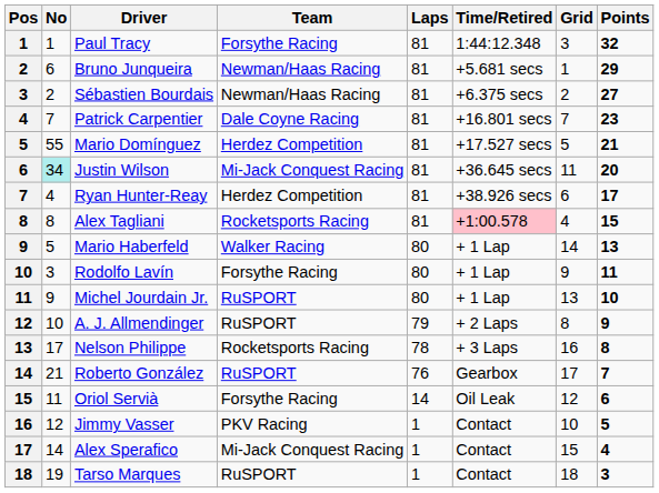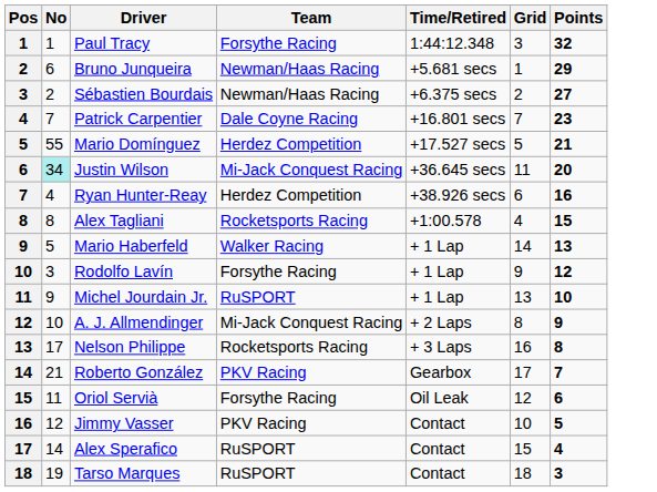 <table class="wikitable" style="font-size:95%;">
 <tr>
 <th>Pos</th>
 <th>No</th>
 <th>Driver</th>
 <th>Team</th>
-<th>Laps</th>
 <th>Time/Retired</th>
 <th>Grid</th>
 <th>Points</th>
 </tr>
 <tr>
 <th>1</th>
 <td>1</td>
 <td> <a href='#'>Paul Tracy</a></td>
 <td><a href='#'>Forsythe Racing</a></td>
-<td>81</td>
 <td>1:44:12.348</td>
 <td>3</td>
 <td><strong>32</strong></td>
 </tr>
 <tr>
 <th>2</th>
 <td>6</td>
 <td> <a href='#'>Bruno Junqueira</a></td>
 <td><a href='#'>Newman/Haas Racing</a></td>
-<td>81</td>
 <td>+5.681 secs</td>
 <td>1</td>
 <td><strong>29</strong></td>
 </tr>
 <tr>
 <th>3</th>
 <td>2</td>
 <td> <a href='#'>Sébastien Bourdais</a></td>
 <td>Newman/Haas Racing</td>
-<td>81</td>
 <td>+6.375 secs</td>
 <td>2</td>
 <td><strong>27</strong></td>
 </tr>
 <tr>
 <th>4</th>
 <td>7</td>
 <td> <a href='#'>Patrick Carpentier</a></td>
 <td><a href='#'>Dale Coyne Racing</a></td>
-<td>81</td>
 <td>+16.801 secs</td>
 <td>7</td>
 <td><strong>23</strong></td>
 </tr>
 <tr>
 <th>5</th>
 <td>55</td>
 <td> <a href='#'>Mario Domínguez</a></td>
 <td><a href='#'>Herdez Competition</a></td>
-<td>81</td>
 <td>+17.527 secs</td>
 <td>5</td>
 <td><strong>21</strong></td>
 </tr>
 <tr>
 <th>6</th>
 <td style="background: paleturquoise;">34</td>
 <td> <a href='#'>Justin Wilson</a></td>
 <td><a href='#'>Mi-Jack Conquest Racing</a></td>
-<td>81</td>
 <td>+36.645 secs</td>
 <td>11</td>
 <td><strong>20</strong></td>
 </tr>
 <tr>
 <th>7</th>
 <td>4</td>
 <td> <a href='#'>Ryan Hunter-Reay</a></td>
 <td>Herdez Competition</td>
-<td>81</td>
 <td>+38.926 secs</td>
 <td>6</td>
-<td><strong>17</strong></td>
+<td><strong>16</strong></td>
 </tr>
 <tr>
 <th>8</th>
 <td>8</td>
 <td> <a href='#'>Alex Tagliani</a></td>
 <td><a href='#'>Rocketsports Racing</a></td>
-<td>81</td>
-<td style="background: pink;">+1:00.578</td>
+<td>+1:00.578</td>
 <td>4</td>
 <td><strong>15</strong></td>
 </tr>
 <tr>
 <th>9</th>
 <td>5</td>
 <td> <a href='#'>Mario Haberfeld</a></td>
 <td><a href='#'>Walker Racing</a></td>
-<td>80</td>
 <td>+ 1 Lap</td>
 <td>14</td>
 <td><strong>13</strong></td>
 </tr>
 <tr>
 <th>10</th>
 <td>3</td>
 <td> <a href='#'>Rodolfo Lavín</a></td>
 <td>Forsythe Racing</td>
-<td>80</td>
 <td>+ 1 Lap</td>
 <td>9</td>
-<td><strong>11</strong></td>
+<td><strong>12</strong></td>
 </tr>
 <tr>
 <th>11</th>
 <td>9</td>
 <td> <a href='#'>Michel Jourdain Jr.</a></td>
 <td><a href='#'>RuSPORT</a></td>
-<td>80</td>
 <td>+ 1 Lap</td>
 <td>13</td>
 <td><strong>10</strong></td>
 </tr>
 <tr>
 <th>12</th>
 <td>10</td>
 <td> <a href='#'>A. J. Allmendinger</a></td>
-<td>RuSPORT</td>
-<td>79</td>
+<td>Mi-Jack Conquest Racing</td>
 <td>+ 2 Laps</td>
 <td>8</td>
 <td><strong>9</strong></td>
 </tr>
 <tr>
 <th>13</th>
 <td>17</td>
 <td> <a href='#'>Nelson Philippe</a></td>
 <td>Rocketsports Racing</td>
-<td>78</td>
 <td>+ 3 Laps</td>
 <td>16</td>
 <td><strong>8</strong></td>
 </tr>
 <tr>
 <th>14</th>
 <td>21</td>
 <td> <a href='#'>Roberto González</a></td>
-<td><a href='#'>RuSPORT</a></td>
-<td>76</td>
+<td><a href='#'>PKV Racing</a></td>
 <td>Gearbox</td>
 <td>17</td>
 <td><strong>7</strong></td>
 </tr>
 <tr>
 <th>15</th>
 <td>11</td>
 <td> <a href='#'>Oriol Servià</a></td>
 <td>Forsythe Racing</td>
-<td>14</td>
 <td>Oil Leak</td>
 <td>12</td>
 <td><strong>6</strong></td>
 </tr>
 <tr>
 <th>16</th>
 <td>12</td>
 <td> <a href='#'>Jimmy Vasser</a></td>
 <td>PKV Racing</td>
-<td>1</td>
 <td>Contact</td>
 <td>10</td>
 <td><strong>5</strong></td>
 </tr>
 <tr>
 <th>17</th>
 <td>14</td>
 <td> <a href='#'>Alex Sperafico</a></td>
-<td>Mi-Jack Conquest Racing</td>
-<td>1</td>
+<td>RuSPORT</td>
 <td>Contact</td>
 <td>15</td>
 <td><strong>4</strong></td>
 </tr>
 <tr>
 <th>18</th>
 <td>19</td>
 <td> <a href='#'>Tarso Marques</a></td>
 <td>RuSPORT</td>
-<td>1</td>
 <td>Contact</td>
 <td>18</td>
 <td><strong>3</strong></td>
 </tr>
 </table>
